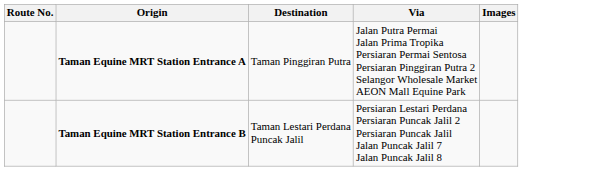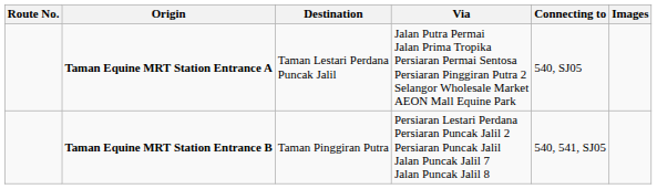 <table class="wikitable">
 <tr>
 <th>Route No.</th>
 <th>Origin</th>
 <th>Destination</th>
 <th>Via</th>
+<th>Connecting to</th>
 <th>Images</th>
 </tr>
 <tr>
 <td></td>
 <td> <strong>Taman Equine MRT Station Entrance A</strong></td>
-<td>Taman Pinggiran Putra</td>
+<td>Taman Lestari Perdana<br>Puncak Jalil</td>
 <td>Jalan Putra Permai<br>Jalan Prima Tropika<br>Persiaran Permai Sentosa<br>Persiaran Pinggiran Putra 2<br>Selangor Wholesale Market<br>AEON Mall Equine Park</td>
+<td>540, SJ05</td>
 <td></td>
 </tr>
 <tr>
 <td></td>
 <td> <strong>Taman Equine MRT Station Entrance B</strong></td>
-<td>Taman Lestari Perdana<br>Puncak Jalil</td>
+<td>Taman Pinggiran Putra</td>
 <td>Persiaran Lestari Perdana<br>Persiaran Puncak Jalil 2<br>Persiaran Puncak Jalil<br>Jalan Puncak Jalil 7<br>Jalan Puncak Jalil 8</td>
+<td>540, 541, SJ05</td>
 <td></td>
 </tr>
 </table>
